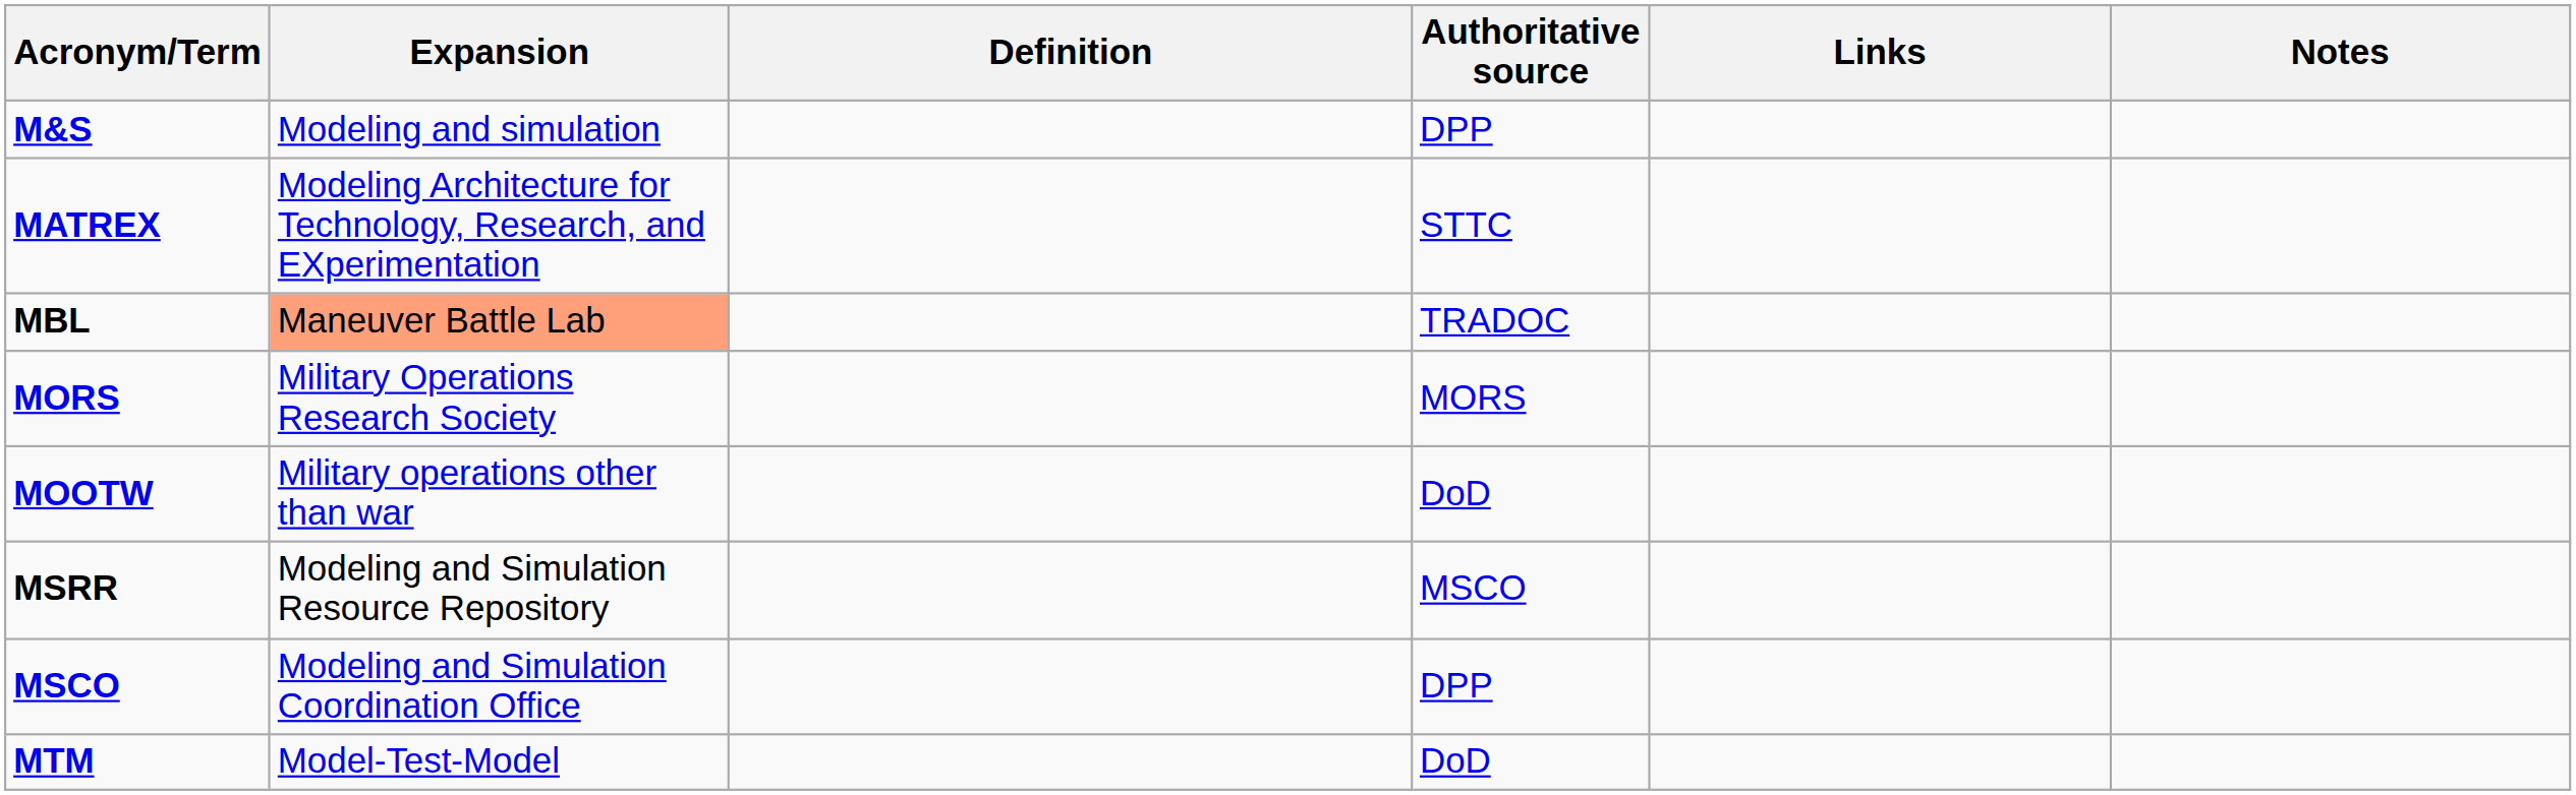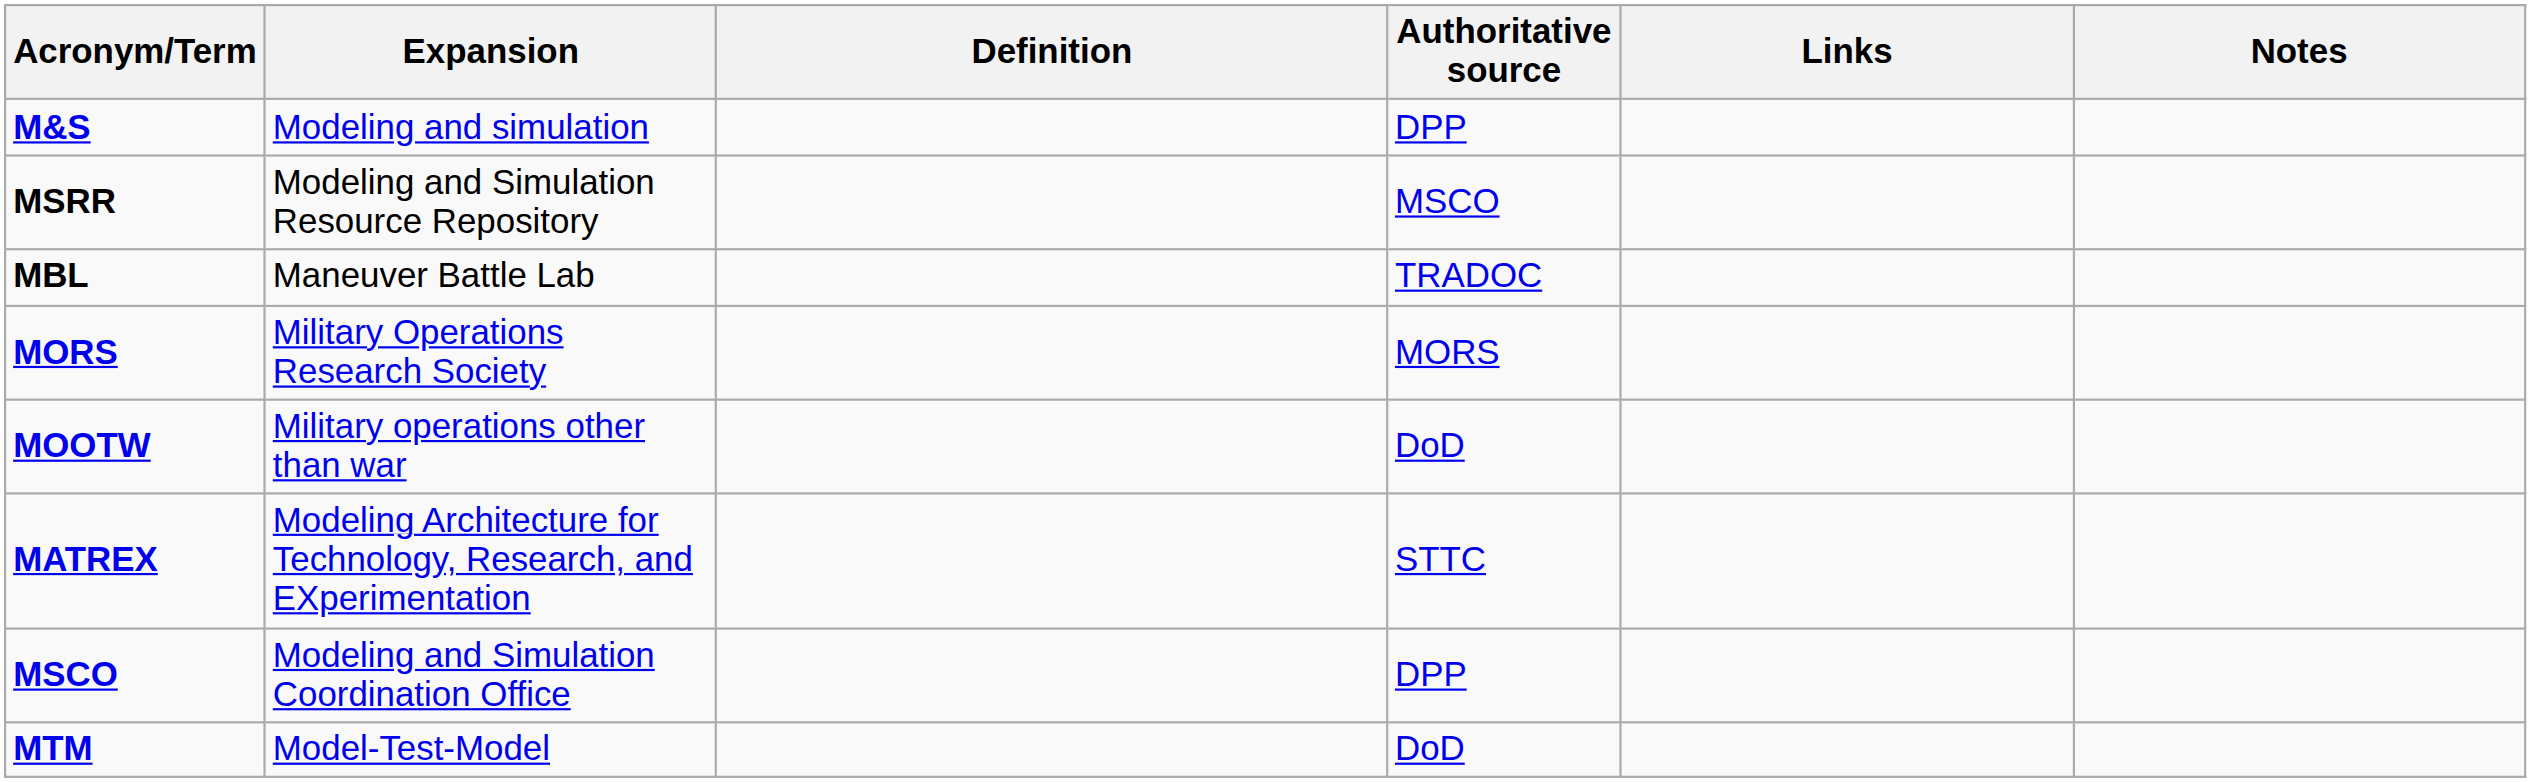 <table class="wikitable">
 <tr>
 <th width="100">Acronym/Term</th>
 <th width="200">Expansion</th>
 <th width="300">Definition</th>
 <th width="100">Authoritative source</th>
 <th width="200">Links</th>
 <th width="200">Notes</th>
 </tr>
 <tr>
 <td><strong><a href='#'>M&S</a></strong></td>
 <td><a href='#'>Modeling and simulation</a></td>
 <td></td>
 <td><a href='#'>DPP</a></td>
 <td></td>
 <td></td>
 </tr>
 <tr>
-<td><strong><a href='#'>MATREX</a></strong></td>
-<td><a href='#'>Modeling Architecture for Technology, Research, and EXperimentation</a></td>
+<td><strong>MSRR</strong></td>
+<td>Modeling and Simulation Resource Repository</td>
 <td></td>
-<td><a href='#'>STTC</a></td>
-<td><br><br></td>
+<td><a href='#'>MSCO</a></td>
+<td></td>
 <td></td>
 </tr>
 <tr>
 <td><strong>MBL</strong></td>
-<td style="background: lightsalmon;">Maneuver Battle Lab</td>
+<td>Maneuver Battle Lab</td>
 <td></td>
 <td><a href='#'>TRADOC</a></td>
 <td></td>
 <td></td>
 </tr>
 <tr>
 <td><strong><a href='#'>MORS</a></strong></td>
 <td><a href='#'>Military Operations Research Society</a></td>
 <td></td>
 <td><a href='#'>MORS</a></td>
 <td></td>
 <td></td>
 </tr>
 <tr>
 <td><strong><a href='#'>MOOTW</a></strong></td>
 <td><a href='#'>Military operations other than war</a></td>
 <td></td>
 <td><a href='#'>DoD</a></td>
 <td></td>
 <td></td>
 </tr>
 <tr>
-<td><strong>MSRR</strong></td>
-<td>Modeling and Simulation Resource Repository</td>
+<td><strong><a href='#'>MATREX</a></strong></td>
+<td><a href='#'>Modeling Architecture for Technology, Research, and EXperimentation</a></td>
 <td></td>
-<td><a href='#'>MSCO</a></td>
-<td></td>
+<td><a href='#'>STTC</a></td>
+<td><br><br></td>
 <td></td>
 </tr>
 <tr>
 <td><strong><a href='#'>MSCO</a></strong></td>
 <td><a href='#'>Modeling and Simulation Coordination Office</a></td>
 <td></td>
 <td><a href='#'>DPP</a></td>
 <td></td>
 <td></td>
 </tr>
 <tr>
 <td><strong><a href='#'>MTM</a></strong></td>
 <td><a href='#'>Model-Test-Model</a></td>
 <td></td>
 <td><a href='#'>DoD</a></td>
 <td></td>
 <td></td>
 </tr>
 </table>
